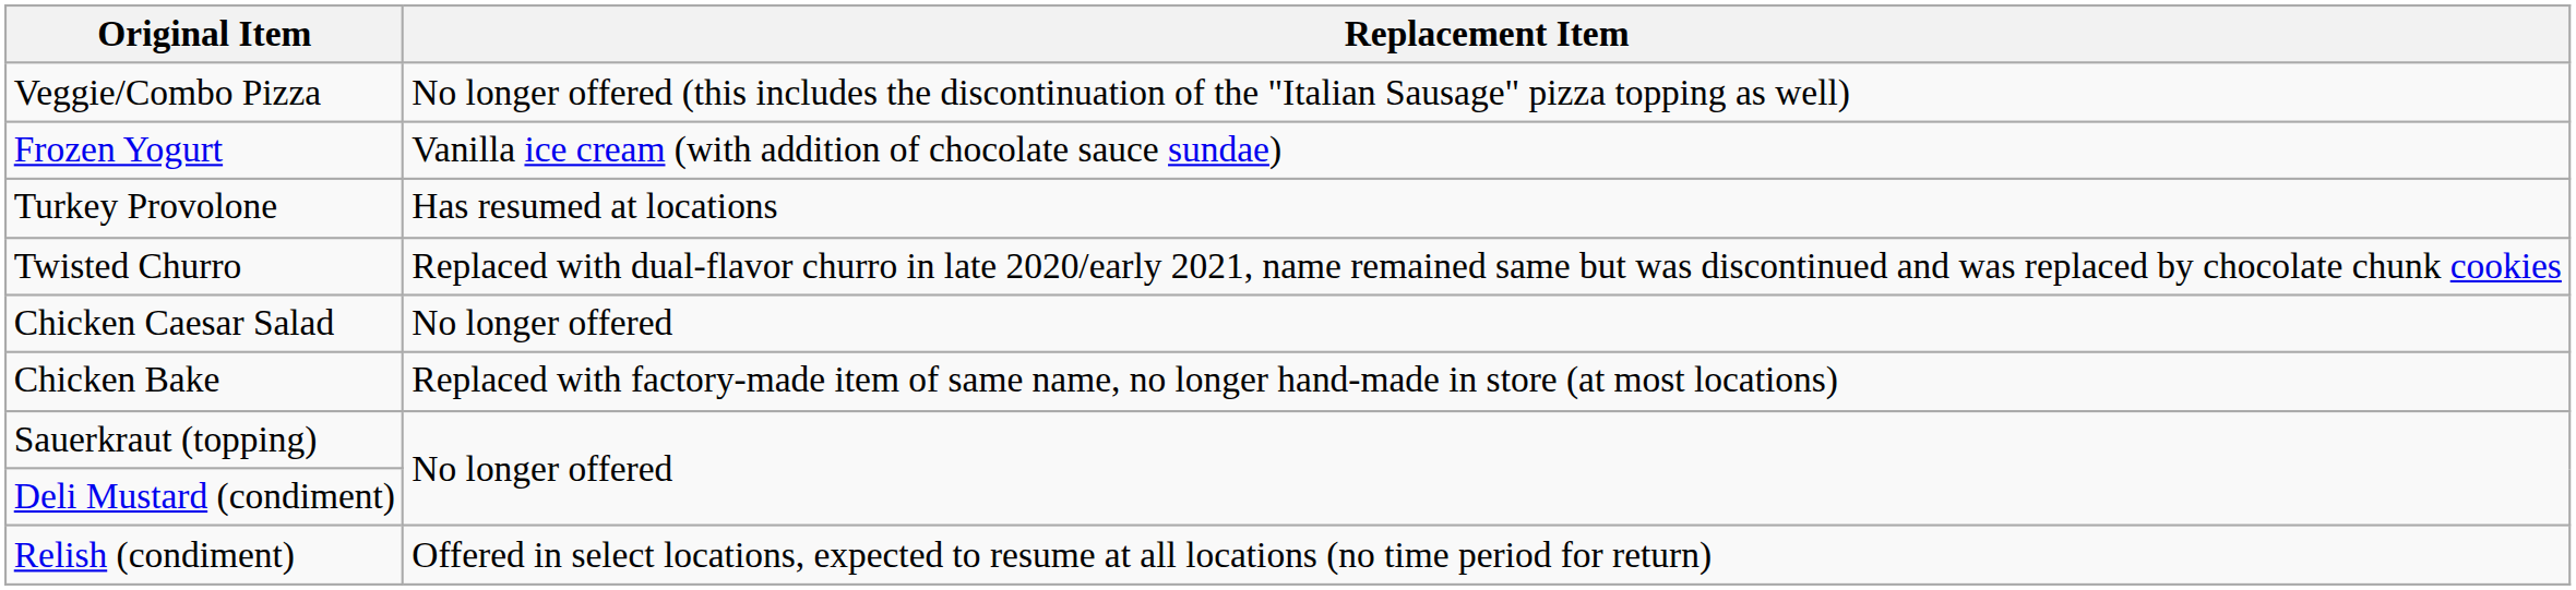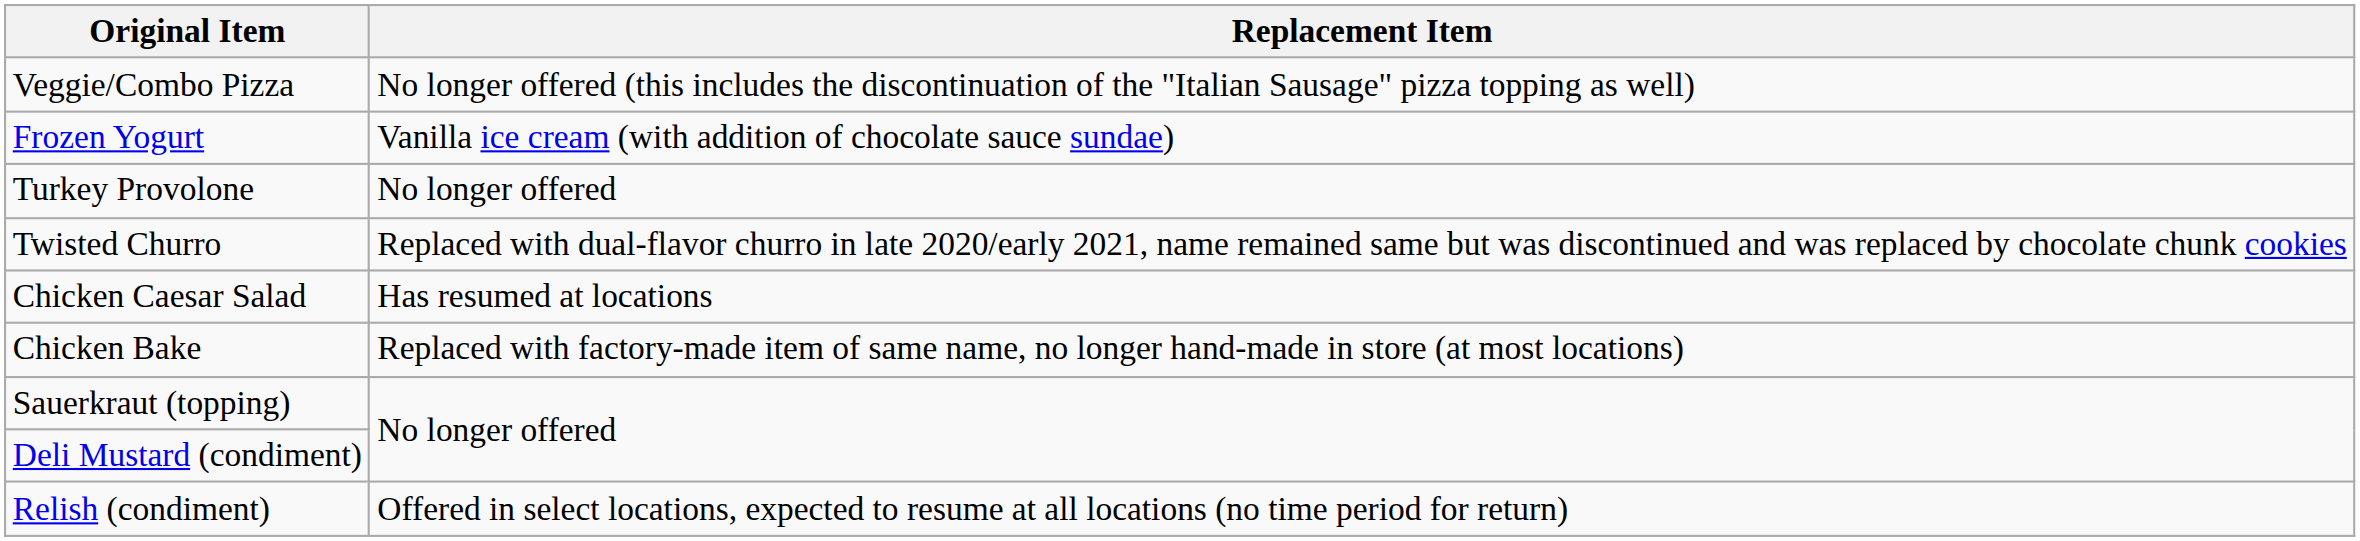 <table class="wikitable">
 <tr>
 <th>Original Item</th>
 <th>Replacement Item</th>
 </tr>
 <tr>
 <td>Veggie/Combo Pizza</td>
 <td>No longer offered (this includes the discontinuation of the "Italian Sausage" pizza topping as well)</td>
 </tr>
 <tr>
 <td><a href='#'>Frozen Yogurt</a></td>
 <td>Vanilla <a href='#'>ice cream</a> (with addition of chocolate sauce <a href='#'>sundae</a>)</td>
 </tr>
 <tr>
 <td>Turkey Provolone</td>
-<td>Has resumed at locations</td>
+<td>No longer offered</td>
 </tr>
 <tr>
 <td>Twisted Churro</td>
 <td>Replaced with dual-flavor churro in late 2020/early 2021, name remained same but was discontinued and was replaced by chocolate chunk <a href='#'>cookies</a></td>
 </tr>
 <tr>
 <td>Chicken Caesar Salad</td>
-<td>No longer offered</td>
+<td>Has resumed at locations</td>
 </tr>
 <tr>
 <td>Chicken Bake</td>
 <td>Replaced with factory-made item of same name, no longer hand-made in store (at most locations)</td>
 </tr>
 <tr>
 <td>Sauerkraut (topping)</td>
 <td rowspan=2>No longer offered</td>
 </tr>
 <tr>
 <td><a href='#'>Deli Mustard</a> (condiment)</td>
 </tr>
 <tr>
 <td><a href='#'>Relish</a> (condiment)</td>
 <td>Offered in select locations, expected to resume at all locations (no time period for return)</td>
 </tr>
 </table>
